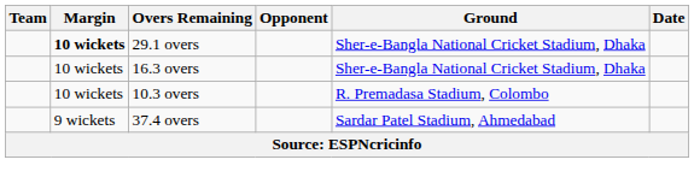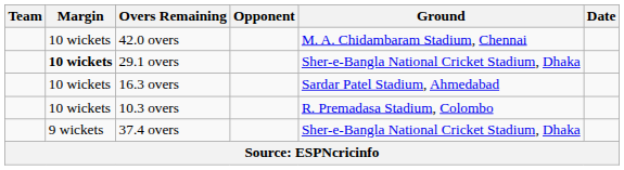 <table class="wikitable sortable" style="text-align:center">
 <tr>
 <th>Team</th>
 <th>Margin</th>
 <th>Overs Remaining</th>
 <th>Opponent</th>
 <th>Ground</th>
 <th class="unsortable">Date</th>
+</tr>
+<tr>
+<td style="text-align:left"></td>
+<td style="text-align:left">10 wickets</td>
+<td style="text-align:left">42.0 overs</td>
+<td style="text-align:left"></td>
+<td style="text-align:left"><a href='#'>M. A. Chidambaram Stadium</a>, <a href='#'>Chennai</a></td>
+<td></td>
 </tr>
 <tr>
 <td style="text-align:left"></td>
 <td style="text-align:left"><strong>10 wickets</strong></td>
 <td style="text-align:left">29.1 overs</td>
 <td style="text-align:left"></td>
 <td style="text-align:left"><a href='#'>Sher-e-Bangla National Cricket Stadium</a>, <a href='#'>Dhaka</a></td>
 <td></td>
 </tr>
 <tr>
 <td style="text-align:left"></td>
 <td style="text-align:left">10 wickets</td>
 <td style="text-align:left">16.3 overs</td>
 <td style="text-align:left"></td>
-<td style="text-align:left"><a href='#'>Sher-e-Bangla National Cricket Stadium</a>, <a href='#'>Dhaka</a></td>
+<td style="text-align:left"><a href='#'>Sardar Patel Stadium</a>, <a href='#'>Ahmedabad</a></td>
 <td></td>
 </tr>
 <tr>
 <td style="text-align:left"></td>
 <td style="text-align:left">10 wickets</td>
 <td style="text-align:left">10.3 overs</td>
 <td style="text-align:left"></td>
 <td style="text-align:left"><a href='#'>R. Premadasa Stadium</a>, <a href='#'>Colombo</a></td>
 <td></td>
 </tr>
 <tr>
 <td style="text-align:left"></td>
 <td style="text-align:left">9 wickets</td>
 <td style="text-align:left">37.4 overs</td>
 <td style="text-align:left"></td>
-<td style="text-align:left"><a href='#'>Sardar Patel Stadium</a>, <a href='#'>Ahmedabad</a></td>
+<td style="text-align:left"><a href='#'>Sher-e-Bangla National Cricket Stadium</a>, <a href='#'>Dhaka</a></td>
 <td></td>
 </tr>
 <tr>
 <th colspan=6>Source: ESPNcricinfo </th>
 </tr>
 </table>
